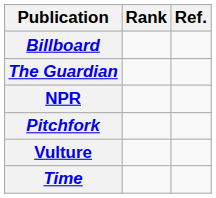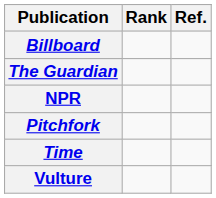 <table class="wikitable sortable plainrowheaders">
 <tr>
 <th>Publication</th>
 <th>Rank</th>
 <th>Ref.</th>
 </tr>
 <tr>
 <th scope="row"><em><a href='#'>Billboard</a></em></th>
 <td></td>
 <td></td>
 </tr>
 <tr>
 <th scope="row"><em><a href='#'>The Guardian</a></em></th>
 <td></td>
 <td></td>
 </tr>
 <tr>
 <th scope="row"><a href='#'>NPR</a></th>
 <td></td>
 <td></td>
 </tr>
 <tr>
 <th scope="row"><em><a href='#'>Pitchfork</a></em></th>
 <td></td>
 <td></td>
 </tr>
 <tr>
+<th scope="row"><em><a href='#'>Time</a></em></th>
+<td></td>
+<td></td>
+</tr>
+<tr>
 <th scope="row"><em><a href='#'></em>Vulture<em></a></em></th>
 <td></td>
 <td></td>
 </tr>
-<tr>
-<th scope="row"><em><a href='#'>Time</a></em></th>
-<td></td>
-<td></td>
-</tr>
 </table>
